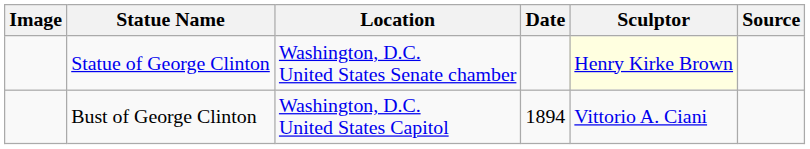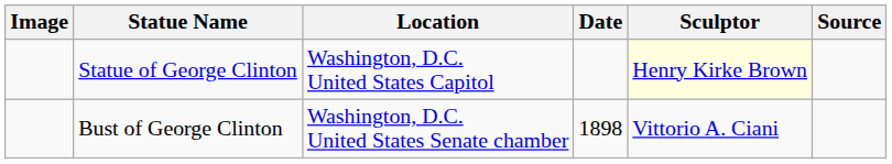 <table class="wikitable sortable">
 <tr>
 <th scope="col" class="unsortable">Image</th>
 <th scope="col">Statue Name</th>
 <th>Location</th>
 <th scope="col">Date</th>
 <th scope="col">Sculptor</th>
 <th>Source</th>
 </tr>
 <tr>
 <td></td>
 <td><a href='#'>Statue of George Clinton</a></td>
-<td><a href='#'>Washington, D.C.</a><br><a href='#'>United States Senate chamber</a></td>
+<td><a href='#'>Washington, D.C.</a><br><a href='#'>United States Capitol</a></td>
 <td></td>
 <td style="background: lightyellow;"><a href='#'>Henry Kirke Brown</a></td>
 <td></td>
 </tr>
 <tr>
 <td></td>
 <td>Bust of George Clinton</td>
-<td><a href='#'>Washington, D.C.</a><br><a href='#'>United States Capitol</a></td>
-<td>1894</td>
+<td><a href='#'>Washington, D.C.</a><br><a href='#'>United States Senate chamber</a></td>
+<td>1898</td>
 <td><a href='#'>Vittorio A. Ciani</a></td>
 <td></td>
 </tr>
 </table>
